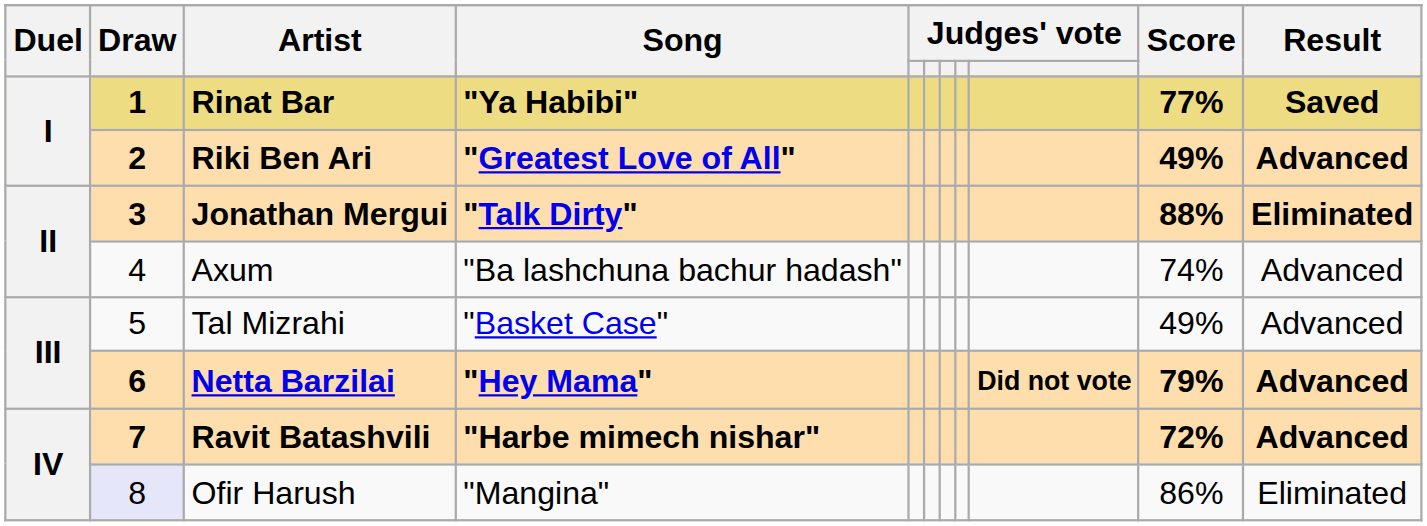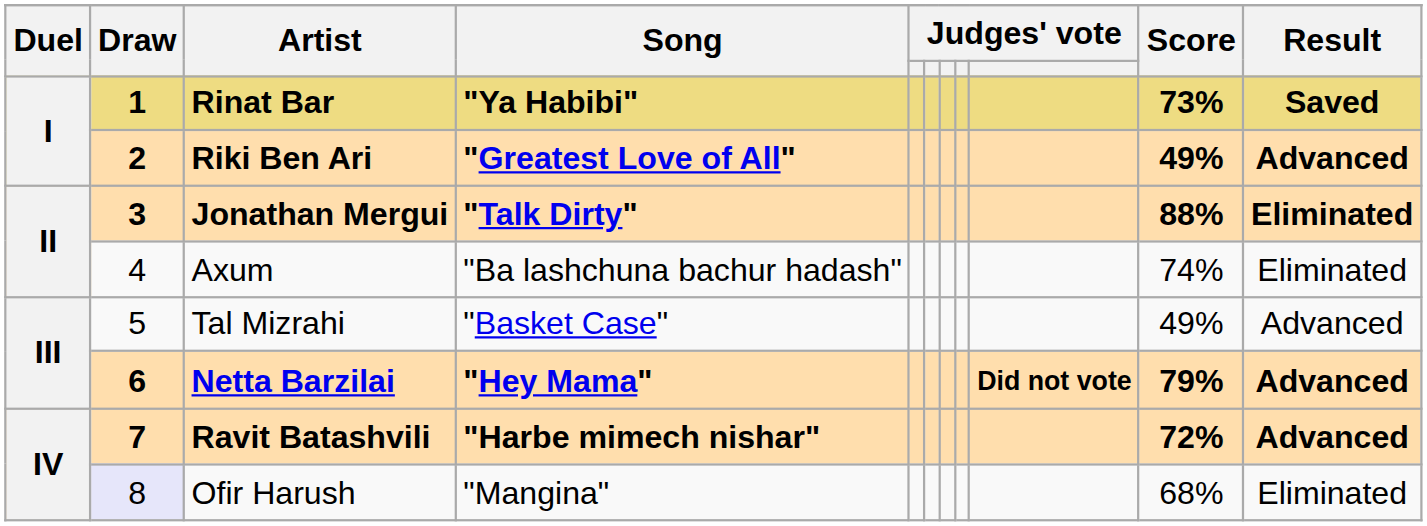 <table class="sortable wikitable" style="margin: 1em auto 1em auto; text-align:center; font-size:90%; line-height:18px;">
 <tr>
 </tr>
 <tr>
 <th rowspan="2" class="unsortable">Duel</th>
 <th rowspan="2">Draw</th>
 <th rowspan="2">Artist</th>
 <th rowspan="2">Song</th>
 <th colspan="5" class="unsortable">Judges' vote</th>
 <th rowspan="2">Score</th>
 <th rowspan="2">Result</th>
 </tr>
 <tr>
 <th class="unsortable"></th>
 <th class="unsortable"></th>
 <th class="unsortable"></th>
 <th class="unsortable"></th>
 <th class="unsortable"></th>
 </tr>
 <tr style="font-weight:bold; background:#eedc82;">
 <th rowspan="2">I</th>
 <td>1</td>
 <td align="left">Rinat Bar</td>
 <td align="left">"Ya Habibi"</td>
 <td></td>
 <td></td>
 <td></td>
 <td></td>
 <td></td>
-<td>77%</td>
+<td>73%</td>
 <td>Saved</td>
 </tr>
 <tr style="font-weight:bold; background:#FFDEAD;">
 <td>2</td>
 <td align="left">Riki Ben Ari</td>
 <td align="left">"<a href='#'>Greatest Love of All</a>"</td>
 <td></td>
 <td></td>
 <td></td>
 <td></td>
 <td></td>
 <td>49%</td>
 <td>Advanced</td>
 </tr>
 <tr style="font-weight:bold; background:#FFDEAD;">
 <th rowspan="2">II</th>
 <td>3</td>
 <td align="left">Jonathan Mergui</td>
 <td align="left">"<a href='#'>Talk Dirty</a>"</td>
 <td></td>
 <td></td>
 <td></td>
 <td></td>
 <td></td>
 <td>88%</td>
 <td>Eliminated</td>
 </tr>
 <tr>
 <td>4</td>
 <td align="left">Axum</td>
 <td align="left">"Ba lashchuna bachur hadash"</td>
 <td></td>
 <td></td>
 <td></td>
 <td></td>
 <td></td>
 <td>74%</td>
-<td>Advanced</td>
+<td>Eliminated</td>
 </tr>
 <tr>
 <th rowspan="2">III</th>
 <td>5</td>
 <td align="left">Tal Mizrahi</td>
 <td align="left">"<a href='#'>Basket Case</a>"</td>
 <td></td>
 <td></td>
 <td></td>
 <td></td>
 <td></td>
 <td>49%</td>
 <td>Advanced</td>
 </tr>
 <tr style="font-weight:bold; background:#FFDEAD;">
 <td>6</td>
 <td align="left"><a href='#'>Netta Barzilai</a></td>
 <td align="left">"<a href='#'>Hey Mama</a>"</td>
 <td></td>
 <td></td>
 <td></td>
 <td></td>
 <td><small>Did not vote</small></td>
 <td>79%</td>
 <td>Advanced</td>
 </tr>
 <tr style="font-weight:bold; background:#FFDEAD;">
 <th rowspan="2">IV</th>
 <td>7</td>
 <td align="left">Ravit Batashvili</td>
 <td align="left">"Harbe mimech nishar"</td>
 <td></td>
 <td></td>
 <td></td>
 <td></td>
 <td></td>
 <td>72%</td>
 <td>Advanced</td>
 </tr>
 <tr>
 <td style="background: lavender;">8</td>
 <td align="left">Ofir Harush</td>
 <td align="left">"Mangina"</td>
 <td></td>
 <td></td>
 <td></td>
 <td></td>
 <td></td>
-<td>86%</td>
+<td>68%</td>
 <td>Eliminated</td>
 </tr>
 </table>
